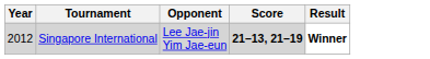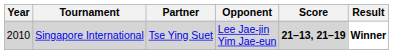 <table class="sortable wikitable" style="font-size: 90%;">
 <tr>
 <th>Year</th>
 <th>Tournament</th>
+<th>Partner</th>
 <th>Opponent</th>
 <th>Score</th>
 <th>Result</th>
 </tr>
 <tr style="background:#D5D5D5">
-<td align="center">2012</td>
+<td align="center">2010</td>
 <td align="left"><a href='#'>Singapore International</a></td>
+<td align="left"> <a href='#'>Tse Ying Suet</a></td>
 <td align="left"> <a href='#'>Lee Jae-jin</a> <br>  <a href='#'>Yim Jae-eun</a></td>
 <td align="left"><strong>21–13, 21–19</strong></td>
 <td style="text-align:left; background:white"> <strong>Winner</strong></td>
 </tr>
 </table>
